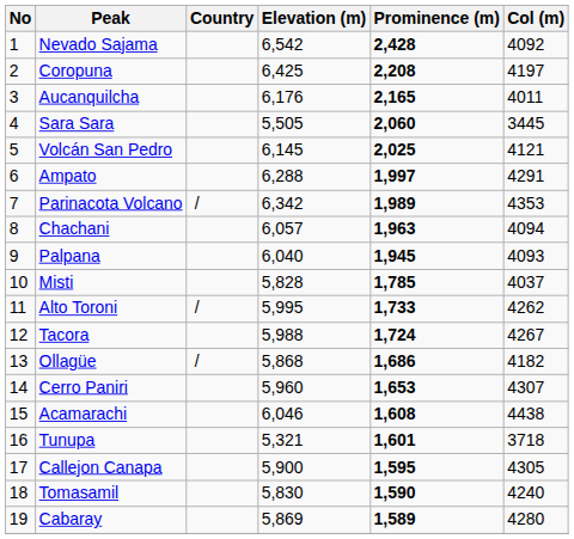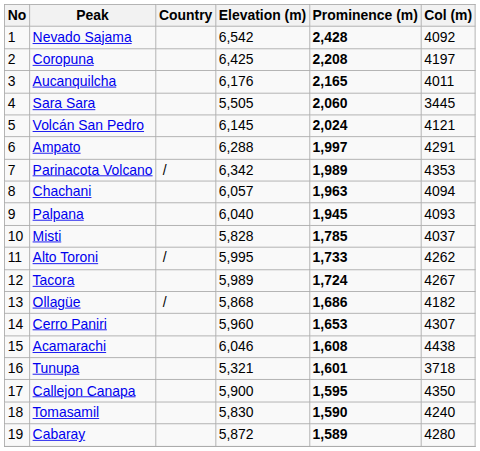 <table class="wikitable sortable">
 <tr>
 <th>No</th>
 <th>Peak</th>
 <th>Country</th>
 <th>Elevation (m)</th>
 <th>Prominence (m)</th>
 <th>Col (m)</th>
 </tr>
 <tr>
 <td>1</td>
 <td><a href='#'>Nevado Sajama</a></td>
 <td></td>
 <td>6,542</td>
 <td><strong>2,428</strong></td>
 <td>4092</td>
 </tr>
 <tr>
 <td>2</td>
 <td><a href='#'>Coropuna</a></td>
 <td></td>
 <td>6,425</td>
 <td><strong>2,208</strong></td>
 <td>4197</td>
 </tr>
 <tr>
 <td>3</td>
 <td><a href='#'>Aucanquilcha</a></td>
 <td></td>
 <td>6,176</td>
 <td><strong>2,165</strong></td>
 <td>4011</td>
 </tr>
 <tr>
 <td>4</td>
 <td><a href='#'>Sara Sara</a></td>
 <td></td>
 <td>5,505</td>
 <td><strong>2,060</strong></td>
 <td>3445</td>
 </tr>
 <tr>
 <td>5</td>
 <td><a href='#'>Volcán San Pedro</a></td>
 <td></td>
 <td>6,145</td>
-<td><strong>2,025</strong></td>
+<td><strong>2,024</strong></td>
 <td>4121</td>
 </tr>
 <tr>
 <td>6</td>
 <td><a href='#'>Ampato</a></td>
 <td></td>
 <td>6,288</td>
 <td><strong>1,997</strong></td>
 <td>4291</td>
 </tr>
 <tr>
 <td>7</td>
 <td><a href='#'>Parinacota Volcano</a></td>
 <td> / </td>
 <td>6,342</td>
 <td><strong>1,989</strong></td>
 <td>4353</td>
 </tr>
 <tr>
 <td>8</td>
 <td><a href='#'>Chachani</a></td>
 <td></td>
 <td>6,057</td>
 <td><strong>1,963</strong></td>
 <td>4094</td>
 </tr>
 <tr>
 <td>9</td>
 <td><a href='#'>Palpana</a></td>
 <td></td>
 <td>6,040</td>
 <td><strong>1,945</strong></td>
 <td>4093</td>
 </tr>
 <tr>
 <td>10</td>
 <td><a href='#'>Misti</a></td>
 <td></td>
 <td>5,828</td>
 <td><strong>1,785</strong></td>
 <td>4037</td>
 </tr>
 <tr>
 <td>11</td>
 <td><a href='#'>Alto Toroni</a></td>
 <td> / </td>
 <td>5,995</td>
 <td><strong>1,733</strong></td>
 <td>4262</td>
 </tr>
 <tr>
 <td>12</td>
 <td><a href='#'>Tacora</a></td>
 <td></td>
-<td>5,988</td>
+<td>5,989</td>
 <td><strong>1,724</strong></td>
 <td>4267</td>
 </tr>
 <tr>
 <td>13</td>
 <td><a href='#'>Ollagüe</a></td>
 <td> / </td>
 <td>5,868</td>
 <td><strong>1,686</strong></td>
 <td>4182</td>
 </tr>
 <tr>
 <td>14</td>
 <td><a href='#'>Cerro Paniri</a></td>
 <td></td>
 <td>5,960</td>
 <td><strong>1,653</strong></td>
 <td>4307</td>
 </tr>
 <tr>
 <td>15</td>
 <td><a href='#'>Acamarachi</a></td>
 <td></td>
 <td>6,046</td>
 <td><strong>1,608</strong></td>
 <td>4438</td>
 </tr>
 <tr>
 <td>16</td>
 <td><a href='#'>Tunupa</a></td>
 <td></td>
 <td>5,321</td>
 <td><strong>1,601</strong></td>
 <td>3718</td>
 </tr>
 <tr>
 <td>17</td>
 <td><a href='#'>Callejon Canapa</a></td>
 <td></td>
 <td>5,900</td>
 <td><strong>1,595</strong></td>
-<td>4305</td>
+<td>4350</td>
 </tr>
 <tr>
 <td>18</td>
 <td><a href='#'>Tomasamil</a></td>
 <td></td>
 <td>5,830</td>
 <td><strong>1,590</strong></td>
 <td>4240</td>
 </tr>
 <tr>
 <td>19</td>
 <td><a href='#'>Cabaray</a></td>
 <td></td>
-<td>5,869</td>
+<td>5,872</td>
 <td><strong>1,589</strong></td>
 <td>4280</td>
 </tr>
 <tr>
 </tr>
 </table>
